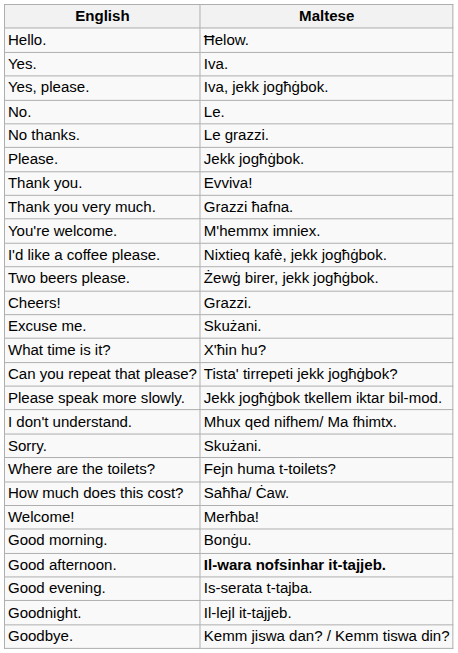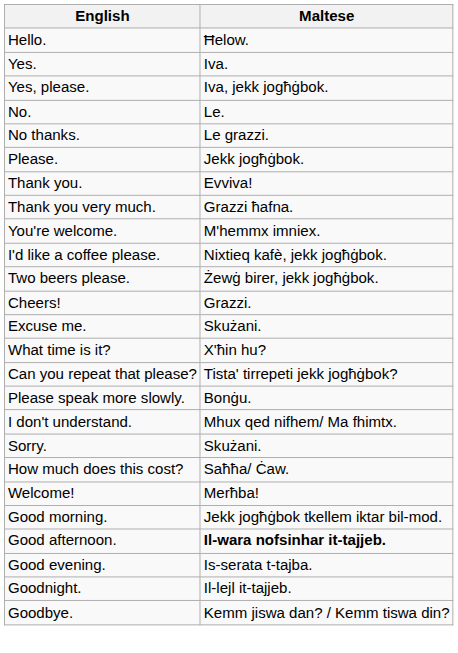 <table class="wikitable">
 <tr>
 <th>English</th>
 <th>Maltese</th>
 </tr>
 <tr>
 <td>Hello.</td>
 <td>Ħelow.</td>
 </tr>
 <tr>
 <td>Yes.</td>
 <td>Iva.</td>
 </tr>
 <tr>
 <td>Yes, please.</td>
 <td>Iva, jekk jogħġbok.</td>
 </tr>
 <tr>
 <td>No.</td>
 <td>Le.</td>
 </tr>
 <tr>
 <td>No thanks.</td>
 <td>Le grazzi.</td>
 </tr>
 <tr>
 <td>Please.</td>
 <td>Jekk jogħġbok.</td>
 </tr>
 <tr>
 <td>Thank you.</td>
 <td>Evviva!</td>
 </tr>
 <tr>
 <td>Thank you very much.</td>
 <td>Grazzi ħafna.</td>
 </tr>
 <tr>
 <td>You're welcome.</td>
 <td>M'hemmx imniex.</td>
 </tr>
 <tr>
 <td>I'd like a coffee please.</td>
 <td>Nixtieq kafè, jekk jogħġbok.</td>
 </tr>
 <tr>
 <td>Two beers please.</td>
 <td>Żewġ birer, jekk jogħġbok.</td>
 </tr>
 <tr>
 <td>Cheers!</td>
 <td>Grazzi.</td>
 </tr>
 <tr>
 <td>Excuse me.</td>
 <td>Skużani.</td>
 </tr>
 <tr>
 <td>What time is it?</td>
 <td>X'ħin hu?</td>
 </tr>
 <tr>
 <td>Can you repeat that please?</td>
 <td>Tista' tirrepeti jekk jogħġbok?</td>
 </tr>
 <tr>
 <td>Please speak more slowly.</td>
-<td>Jekk jogħġbok tkellem iktar bil-mod.</td>
+<td>Bonġu.</td>
 </tr>
 <tr>
 <td>I don't understand.</td>
 <td>Mhux qed nifhem/ Ma fhimtx.</td>
 </tr>
 <tr>
 <td>Sorry.</td>
 <td>Skużani.</td>
-</tr>
-<tr>
-<td>Where are the toilets?</td>
-<td>Fejn huma t-toilets?</td>
 </tr>
 <tr>
 <td>How much does this cost?</td>
 <td>Saħħa/ Ċaw.</td>
 </tr>
 <tr>
 <td>Welcome!</td>
 <td>Merħba!</td>
 </tr>
 <tr>
 <td>Good morning.</td>
-<td>Bonġu.</td>
+<td>Jekk jogħġbok tkellem iktar bil-mod.</td>
 </tr>
 <tr>
 <td>Good afternoon.</td>
 <td><strong>Il-wara nofsinhar it-tajjeb.</strong></td>
 </tr>
 <tr>
 <td>Good evening.</td>
 <td>Is-serata t-tajba.</td>
 </tr>
 <tr>
 <td>Goodnight.</td>
 <td>Il-lejl it-tajjeb.</td>
 </tr>
 <tr>
 <td>Goodbye.</td>
 <td>Kemm jiswa dan? / Kemm tiswa din?</td>
 </tr>
 </table>
